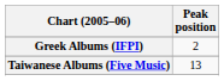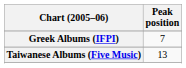 <table class="wikitable sortable plainrowheaders" style="text-align:center">
 <tr>
 <th scope="col">Chart (2005–06)</th>
 <th scope="col">Peak<br>position</th>
 </tr>
 <tr>
 </tr>
 <tr>
 </tr>
 <tr>
 </tr>
 <tr>
 </tr>
 <tr>
 </tr>
 <tr>
 </tr>
 <tr>
 </tr>
 <tr>
 </tr>
 <tr>
 </tr>
 <tr>
 <th scope="row">Greek Albums (<a href='#'>IFPI</a>)</th>
-<td align="center">2</td>
+<td align="center">7</td>
 </tr>
 <tr>
 </tr>
 <tr>
 </tr>
 <tr>
 </tr>
 <tr>
 </tr>
 <tr>
 </tr>
 <tr>
 </tr>
 <tr>
 </tr>
 <tr>
 <th scope="row">Taiwanese Albums (<a href='#'>Five Music</a>)</th>
 <td style="text-align:center;">13</td>
 </tr>
 <tr>
 </tr>
 <tr>
 </tr>
 <tr>
 </tr>
 </table>
